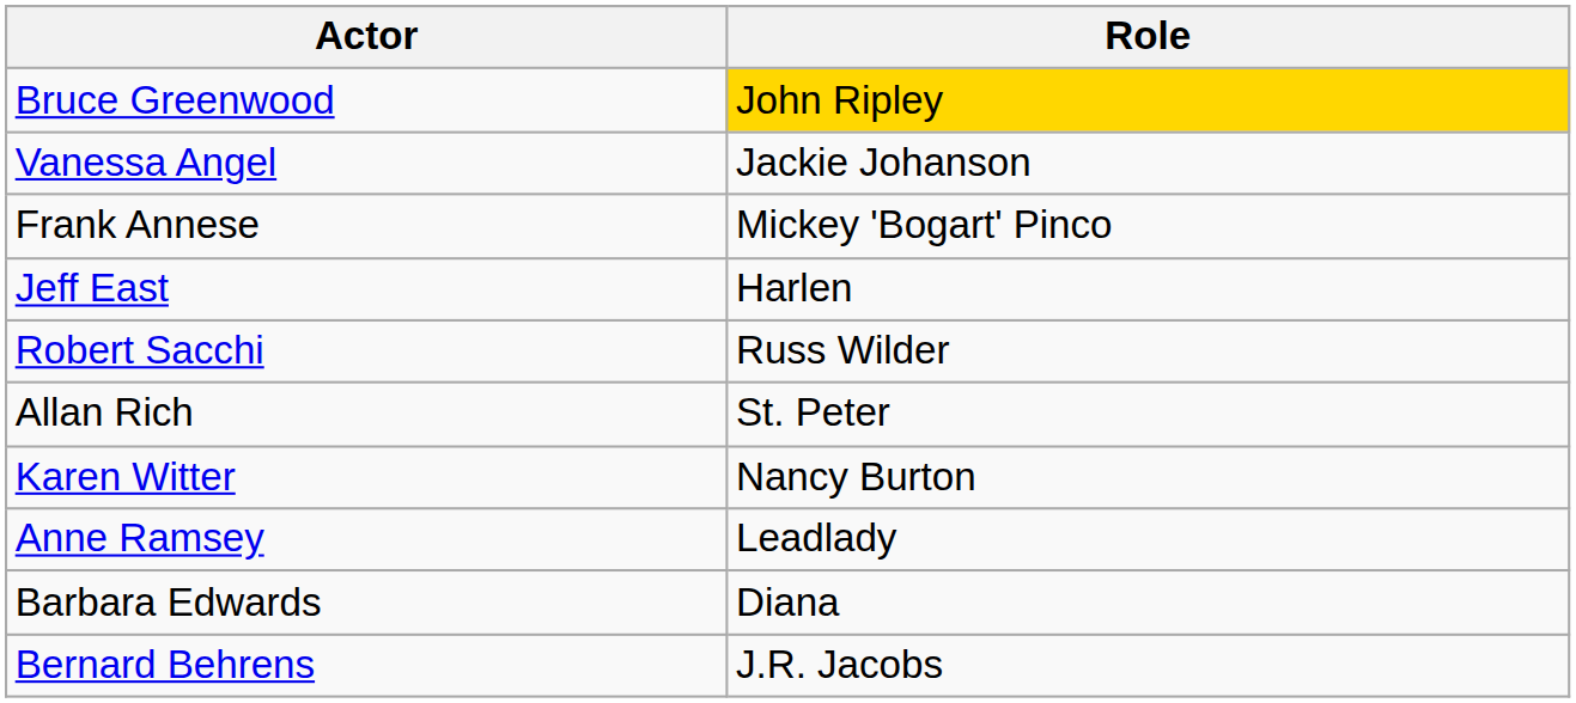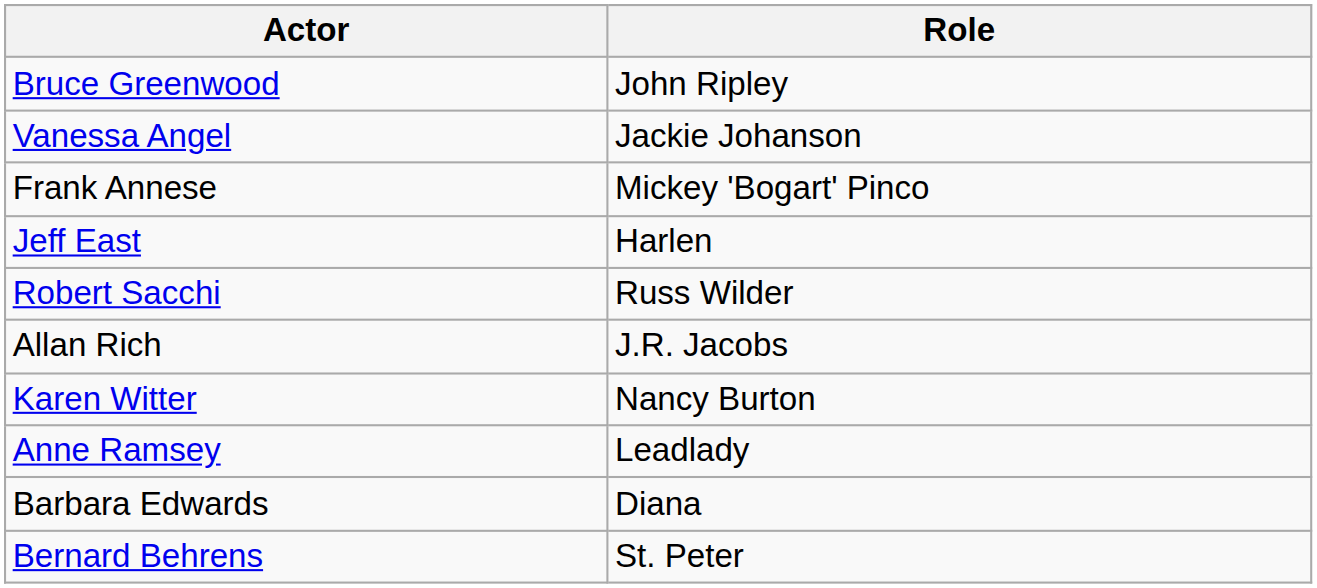 <table class="wikitable" width="50%">
 <tr bgcolor="#CCCCCC">
 <th>Actor</th>
 <th>Role</th>
 </tr>
 <tr>
 <td><a href='#'>Bruce Greenwood</a></td>
-<td style="background: gold;">John Ripley</td>
+<td>John Ripley</td>
 </tr>
 <tr>
 <td><a href='#'>Vanessa Angel</a></td>
 <td>Jackie Johanson</td>
 </tr>
 <tr>
 <td>Frank Annese</td>
 <td>Mickey 'Bogart' Pinco</td>
 </tr>
 <tr>
 <td><a href='#'>Jeff East</a></td>
 <td>Harlen</td>
 </tr>
 <tr>
 <td><a href='#'>Robert Sacchi</a></td>
 <td>Russ Wilder</td>
 </tr>
 <tr>
 <td>Allan Rich</td>
-<td>St. Peter</td>
+<td>J.R. Jacobs</td>
 </tr>
 <tr>
 <td><a href='#'>Karen Witter</a></td>
 <td>Nancy Burton</td>
 </tr>
 <tr>
 <td><a href='#'>Anne Ramsey</a></td>
 <td>Leadlady</td>
 </tr>
 <tr>
 <td>Barbara Edwards</td>
 <td>Diana</td>
 </tr>
 <tr>
 <td><a href='#'>Bernard Behrens</a></td>
-<td>J.R. Jacobs</td>
+<td>St. Peter</td>
 </tr>
 </table>
